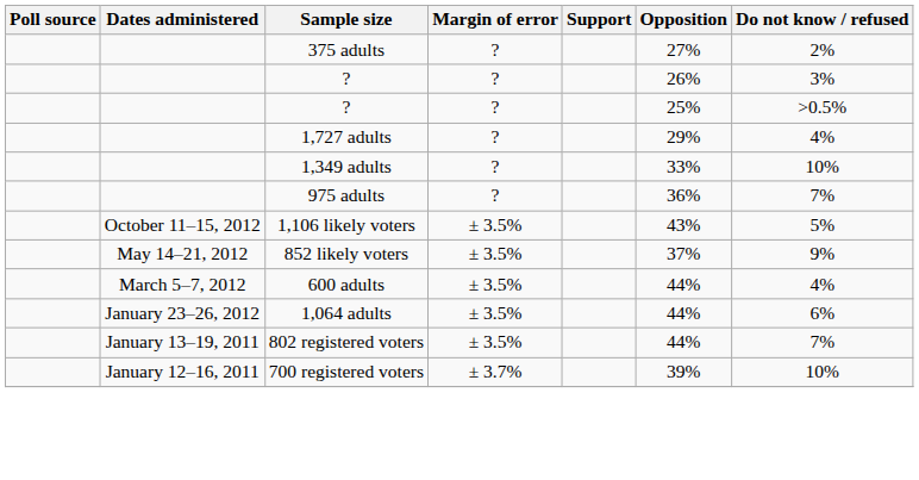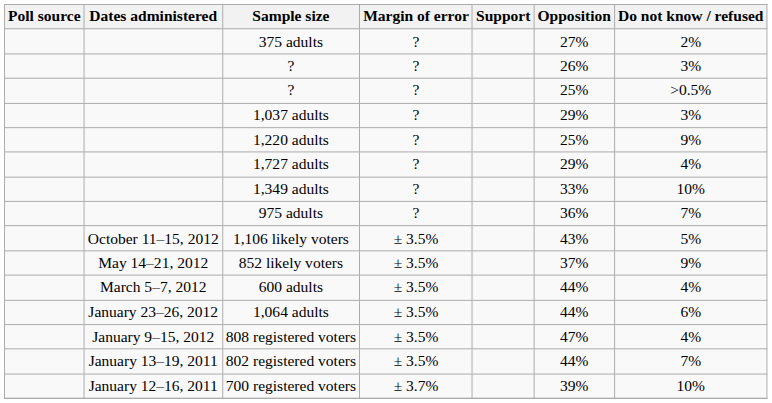 <table class="wikitable" style="text-align: center">
 <tr>
 <th>Poll source</th>
 <th>Dates administered</th>
 <th>Sample size</th>
 <th>Margin of error</th>
 <th>Support</th>
 <th>Opposition</th>
 <th>Do not know / refused</th>
 </tr>
 <tr>
 <td></td>
 <td></td>
 <td>375 adults</td>
 <td>?</td>
 <td></td>
 <td>27%</td>
 <td>2%</td>
 </tr>
 <tr>
 <td></td>
 <td></td>
 <td>?</td>
 <td>?</td>
 <td></td>
 <td>26%</td>
 <td>3%</td>
 </tr>
 <tr>
 <td></td>
 <td></td>
 <td>?</td>
 <td>?</td>
 <td></td>
 <td>25%</td>
 <td>>0.5%</td>
+</tr>
+<tr>
+<td></td>
+<td></td>
+<td>1,037 adults</td>
+<td>?</td>
+<td></td>
+<td>29%</td>
+<td>3%</td>
+</tr>
+<tr>
+<td></td>
+<td></td>
+<td>1,220 adults</td>
+<td>?</td>
+<td></td>
+<td>25%</td>
+<td>9%</td>
 </tr>
 <tr>
 <td></td>
 <td></td>
 <td>1,727 adults</td>
 <td>?</td>
 <td></td>
 <td>29%</td>
 <td>4%</td>
 </tr>
 <tr>
 <td></td>
 <td></td>
 <td>1,349 adults</td>
 <td>?</td>
 <td></td>
 <td>33%</td>
 <td>10%</td>
 </tr>
 <tr>
 <td></td>
 <td></td>
 <td>975 adults</td>
 <td>?</td>
 <td></td>
 <td>36%</td>
 <td>7%</td>
 </tr>
 <tr>
 <td></td>
 <td>October 11–15, 2012</td>
 <td>1,106 likely voters</td>
 <td>± 3.5%</td>
 <td></td>
 <td>43%</td>
 <td>5%</td>
 </tr>
 <tr>
 <td></td>
 <td>May 14–21, 2012</td>
 <td>852 likely voters</td>
 <td>± 3.5%</td>
 <td></td>
 <td>37%</td>
 <td>9%</td>
 </tr>
 <tr>
 <td></td>
 <td>March 5–7, 2012</td>
 <td>600 adults</td>
 <td>± 3.5%</td>
 <td></td>
 <td>44%</td>
 <td>4%</td>
 </tr>
 <tr>
 <td></td>
 <td>January 23–26, 2012</td>
 <td>1,064 adults</td>
 <td>± 3.5%</td>
 <td></td>
 <td>44%</td>
 <td>6%</td>
 </tr>
 <tr>
 <td></td>
+<td>January 9–15, 2012</td>
+<td>808 registered voters</td>
+<td>± 3.5%</td>
+<td></td>
+<td>47%</td>
+<td>4%</td>
+</tr>
+<tr>
+<td></td>
 <td>January 13–19, 2011</td>
 <td>802 registered voters</td>
 <td>± 3.5%</td>
 <td></td>
 <td>44%</td>
 <td>7%</td>
 </tr>
 <tr>
 <td></td>
 <td>January 12–16, 2011</td>
 <td>700 registered voters</td>
 <td>± 3.7%</td>
 <td></td>
 <td>39%</td>
 <td>10%</td>
 </tr>
 <tr>
 </tr>
 </table>
